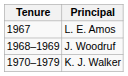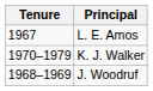 <table class="wikitable sortable">
 <tr>
 <th>Tenure</th>
 <th>Principal</th>
 </tr>
 <tr>
 <td>1967</td>
 <td>L. E. Amos</td>
 </tr>
 <tr>
+<td>1970–1979</td>
+<td>K. J. Walker</td>
+</tr>
+<tr>
 <td>1968–1969</td>
 <td>J. Woodruf</td>
 </tr>
-<tr>
-<td>1970–1979</td>
-<td>K. J. Walker</td>
-</tr>
 </table>
